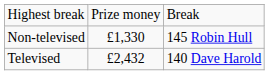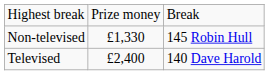 <table class="wikitable">
 <tr>
 <td>Highest break</td>
 <td>Prize money</td>
 <td>Break</td>
 </tr>
 <tr>
 <td>Non-televised</td>
 <td align="center">£1,330</td>
 <td>145  <a href='#'>Robin Hull</a></td>
 </tr>
 <tr>
 <td>Televised</td>
-<td align="center">£2,432</td>
+<td align="center">£2,400</td>
 <td>140  <a href='#'>Dave Harold</a></td>
 </tr>
 </table>
